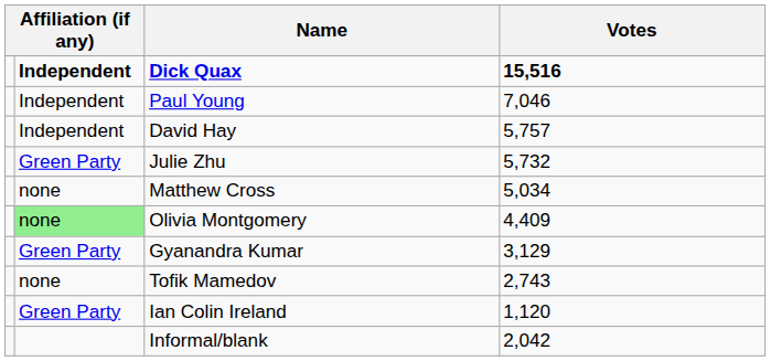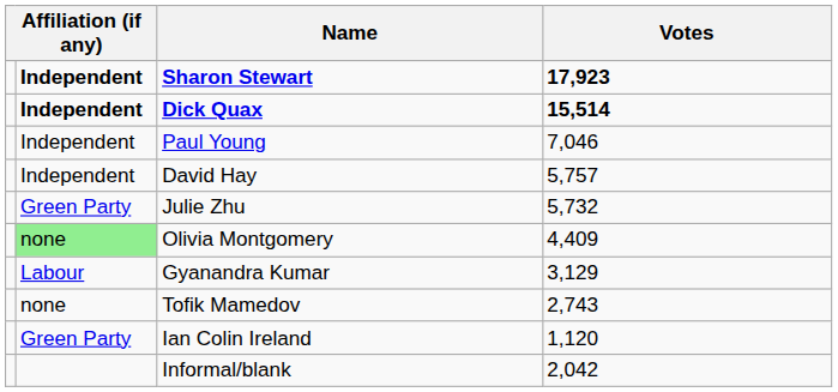 <table class="wikitable" style="width:51%;">
 <tr>
 <th colspan="2" style="width:1%;">Affiliation (if any)</th>
 <th style="width:20%;">Name</th>
 <th style="width:15%;">Votes</th>
 </tr>
 <tr>
 <td bgcolor=></td>
 <td><strong>Independent</strong></td>
+<td><strong><a href='#'>Sharon Stewart</a></strong></td>
+<td><strong>17,923</strong></td>
+</tr>
+<tr>
+<td bgcolor=></td>
+<td><strong>Independent</strong></td>
 <td><strong><a href='#'>Dick Quax</a></strong></td>
-<td><strong>15,516</strong></td>
+<td><strong>15,514</strong></td>
 </tr>
 <tr>
 <td bgcolor=></td>
 <td>Independent</td>
 <td><a href='#'>Paul Young</a></td>
 <td>7,046</td>
 </tr>
 <tr>
 <td bgcolor=></td>
 <td>Independent</td>
 <td>David Hay</td>
 <td>5,757</td>
 </tr>
 <tr>
 <td bgcolor=></td>
 <td><a href='#'>Green Party</a></td>
 <td>Julie Zhu</td>
 <td>5,732</td>
 </tr>
 <tr>
 <td></td>
-<td>none</td>
-<td>Matthew Cross</td>
-<td>5,034</td>
-</tr>
-<tr>
-<td></td>
 <td style="background: lightgreen;">none</td>
 <td>Olivia Montgomery</td>
 <td>4,409</td>
 </tr>
 <tr>
 <td bgcolor=></td>
-<td><a href='#'>Green Party</a></td>
+<td><a href='#'>Labour</a></td>
 <td>Gyanandra Kumar</td>
 <td>3,129</td>
 </tr>
 <tr>
 <td bgcolor=></td>
 <td>none</td>
 <td>Tofik Mamedov</td>
 <td>2,743</td>
 </tr>
 <tr>
 <td></td>
 <td><a href='#'>Green Party</a></td>
 <td>Ian Colin Ireland</td>
 <td>1,120</td>
 </tr>
 <tr>
 <td></td>
 <td></td>
 <td>Informal/blank</td>
 <td>2,042</td>
 </tr>
 </table>
